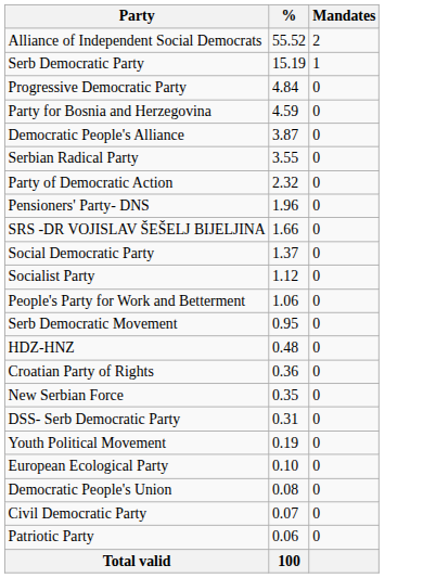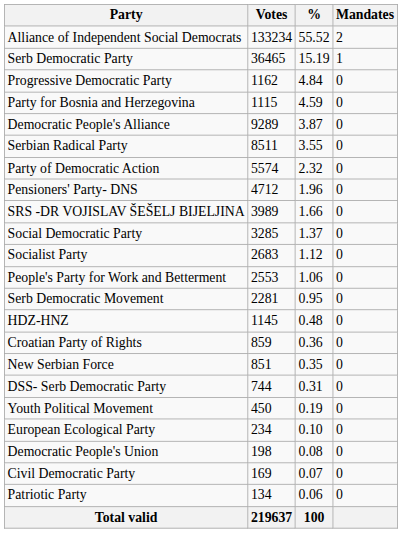 <table class="wikitable" style ="text-align: left">
 <tr>
 <th>Party</th>
+<th>Votes</th>
 <th>%</th>
 <th>Mandates</th>
 </tr>
 <tr>
 <td>Alliance of Independent Social Democrats</td>
+<td>133234</td>
 <td>55.52</td>
 <td>2</td>
 </tr>
 <tr>
 <td>Serb Democratic Party</td>
+<td>36465</td>
 <td>15.19</td>
 <td>1</td>
 </tr>
 <tr>
 <td>Progressive Democratic Party</td>
+<td>1162</td>
 <td>4.84</td>
 <td>0</td>
 </tr>
 <tr>
 <td>Party for Bosnia and Herzegovina</td>
+<td>1115</td>
 <td>4.59</td>
 <td>0</td>
 </tr>
 <tr>
 <td>Democratic People's Alliance</td>
+<td>9289</td>
 <td>3.87</td>
 <td>0</td>
 </tr>
 <tr>
 <td>Serbian Radical Party</td>
+<td>8511</td>
 <td>3.55</td>
 <td>0</td>
 </tr>
 <tr>
 <td>Party of Democratic Action</td>
+<td>5574</td>
 <td>2.32</td>
 <td>0</td>
 </tr>
 <tr>
 <td>Pensioners' Party- DNS</td>
+<td>4712</td>
 <td>1.96</td>
 <td>0</td>
 </tr>
 <tr>
 <td>SRS -DR VOJISLAV ŠEŠELJ BIJELJINA</td>
+<td>3989</td>
 <td>1.66</td>
 <td>0</td>
 </tr>
 <tr>
 <td>Social Democratic Party</td>
+<td>3285</td>
 <td>1.37</td>
 <td>0</td>
 </tr>
 <tr>
 <td>Socialist Party</td>
+<td>2683</td>
 <td>1.12</td>
 <td>0</td>
 </tr>
 <tr>
 <td>People's Party for Work and Betterment</td>
+<td>2553</td>
 <td>1.06</td>
 <td>0</td>
 </tr>
 <tr>
 <td>Serb Democratic Movement</td>
+<td>2281</td>
 <td>0.95</td>
 <td>0</td>
 </tr>
 <tr>
 <td>HDZ-HNZ</td>
+<td>1145</td>
 <td>0.48</td>
 <td>0</td>
 </tr>
 <tr>
 <td>Croatian Party of Rights</td>
+<td>859</td>
 <td>0.36</td>
 <td>0</td>
 </tr>
 <tr>
 <td>New Serbian Force</td>
+<td>851</td>
 <td>0.35</td>
 <td>0</td>
 </tr>
 <tr>
 <td>DSS- Serb Democratic Party</td>
+<td>744</td>
 <td>0.31</td>
 <td>0</td>
 </tr>
 <tr>
 <td>Youth Political Movement</td>
+<td>450</td>
 <td>0.19</td>
 <td>0</td>
 </tr>
 <tr>
 <td>European Ecological Party</td>
+<td>234</td>
 <td>0.10</td>
 <td>0</td>
 </tr>
 <tr>
 <td>Democratic People's Union</td>
+<td>198</td>
 <td>0.08</td>
 <td>0</td>
 </tr>
 <tr>
 <td>Civil Democratic Party</td>
+<td>169</td>
 <td>0.07</td>
 <td>0</td>
 </tr>
 <tr>
 <td>Patriotic Party</td>
+<td>134</td>
 <td>0.06</td>
 <td>0</td>
 </tr>
 <tr>
 <th>Total valid</th>
+<th>219637</th>
 <th>100</th>
 <th></th>
 </tr>
 </table>
